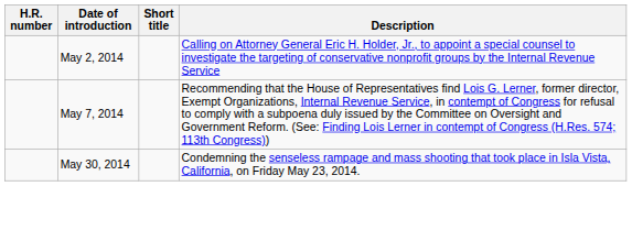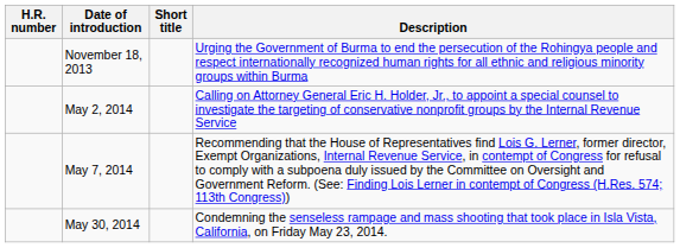 <table class=wikitable>
 <tr valign=bottom>
 <th>H.R. number</th>
 <th>Date of introduction</th>
 <th>Short title</th>
 <th>Description</th>
+</tr>
+<tr>
+<td></td>
+<td>November 18, 2013</td>
+<td></td>
+<td><a href='#'>Urging the Government of Burma to end the persecution of the Rohingya people and respect internationally recognized human rights for all ethnic and religious minority groups within Burma</a></td>
 </tr>
 <tr>
 <td></td>
 <td>May 2, 2014</td>
 <td></td>
 <td><a href='#'>Calling on Attorney General Eric H. Holder, Jr., to appoint a special counsel to investigate the targeting of conservative nonprofit groups by the Internal Revenue Service</a></td>
 </tr>
 <tr>
 <td></td>
 <td>May 7, 2014</td>
 <td></td>
 <td>Recommending that the House of Representatives find <a href='#'>Lois G. Lerner</a>, former director, Exempt Organizations, <a href='#'>Internal Revenue Service</a>, in <a href='#'>contempt of Congress</a> for refusal to comply with a subpoena duly issued by the Committee on Oversight and Government Reform. (See: <a href='#'>Finding Lois Lerner in contempt of Congress (H.Res. 574; 113th Congress)</a>)</td>
 </tr>
 <tr>
 <td></td>
 <td>May 30, 2014</td>
 <td></td>
 <td>Condemning the <a href='#'>senseless rampage and mass shooting that took place in Isla Vista, California</a>, on Friday May 23, 2014.</td>
 </tr>
 </table>
